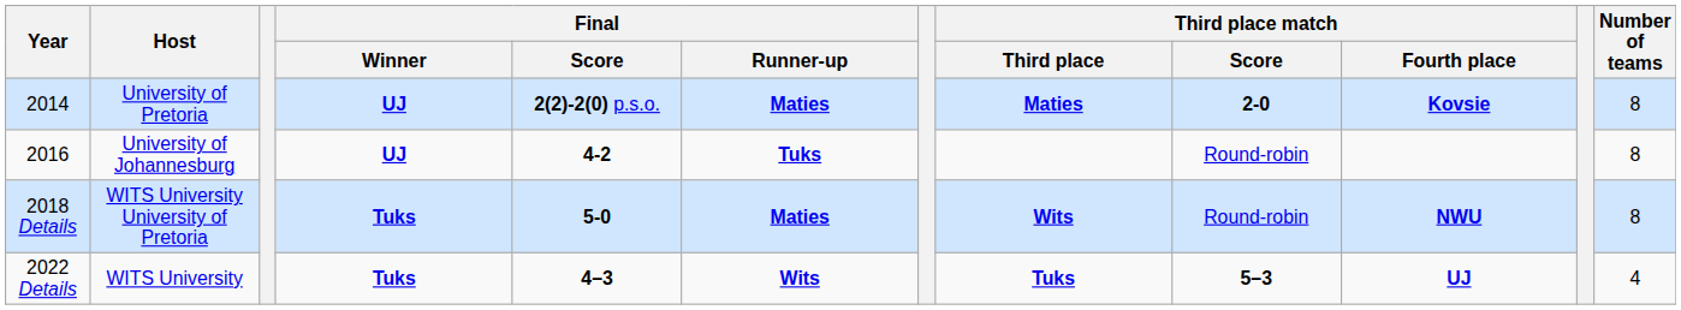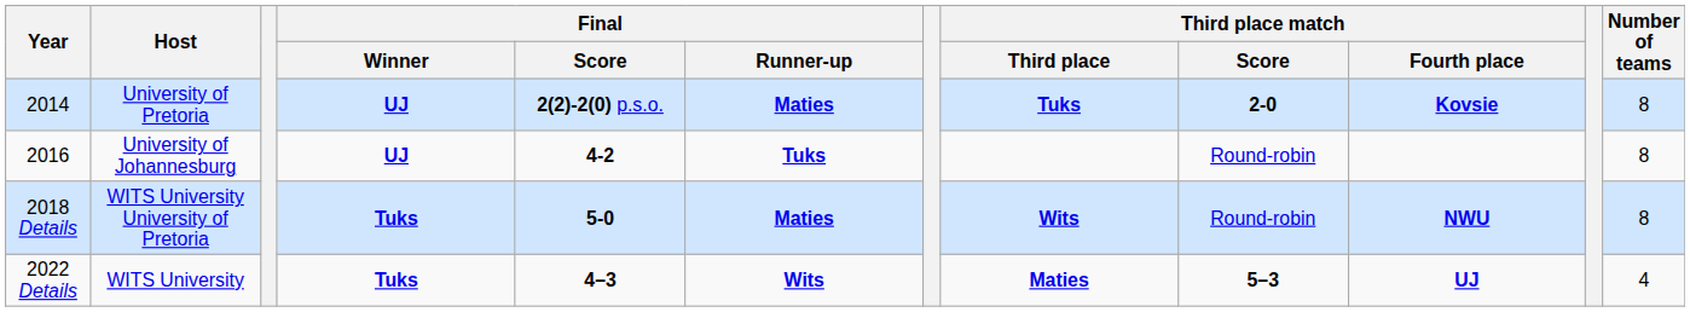 <table class="wikitable" style="text-align:center;width:100%; font-size:90%;">
 <tr>
 <th rowspan=2 width=5%>Year</th>
 <th rowspan=2 width=10%>Host</th>
 <th width=1% rowspan=14></th>
 <th colspan=3>Final</th>
 <th width=1% rowspan=14></th>
 <th colspan=3>Third place match</th>
 <th width=1% rowspan=14></th>
 <th width=4% rowspan=2>Number of teams</th>
 </tr>
 <tr>
 <th width=14%>Winner</th>
 <th width=10%>Score</th>
 <th width=14%>Runner-up</th>
 <th width=14%>Third place</th>
 <th width=10%>Score</th>
 <th width=14%>Fourth place</th>
 </tr>
 <tr bgcolor=#D0E6FF>
 <td>2014</td>
 <td><a href='#'>University of Pretoria</a></td>
 <td><strong><a href='#'>UJ</a></strong></td>
 <td><strong>2(2)-2(0)</strong> <a href='#'>p.s.o.</a></td>
 <td><strong><a href='#'>Maties</a></strong></td>
-<td><strong><a href='#'>Maties</a></strong></td>
+<td><strong><a href='#'>Tuks</a></strong></td>
 <td><strong>2-0</strong></td>
 <td><strong><a href='#'>Kovsie</a></strong></td>
 <td>8</td>
 </tr>
 <tr>
 <td>2016</td>
 <td><a href='#'>University of Johannesburg</a></td>
 <td><strong><a href='#'>UJ</a></strong></td>
 <td><strong>4-2</strong></td>
 <td><strong><a href='#'>Tuks</a></strong></td>
 <td></td>
 <td><a href='#'>Round-robin</a></td>
 <td></td>
 <td>8</td>
 </tr>
 <tr bgcolor=#D0E6FF>
 <td>2018<br><em><a href='#'>Details</a></em></td>
 <td><a href='#'>WITS University</a><br><a href='#'>University of Pretoria</a></td>
 <td><strong><a href='#'>Tuks</a></strong></td>
 <td><strong>5-0</strong></td>
 <td><strong><a href='#'>Maties</a></strong></td>
 <td><strong><a href='#'>Wits</a></strong></td>
 <td><a href='#'>Round-robin</a></td>
 <td><strong><a href='#'>NWU</a></strong></td>
 <td>8</td>
 </tr>
 <tr>
 <td>2022<br><em><a href='#'>Details</a></em></td>
 <td><a href='#'>WITS University</a></td>
 <td><strong><a href='#'>Tuks</a></strong></td>
 <td><strong>4–3</strong></td>
 <td><strong><a href='#'>Wits</a></strong></td>
-<td><strong><a href='#'>Tuks</a></strong></td>
+<td><strong><a href='#'>Maties</a></strong></td>
 <td><strong>5–3</strong></td>
 <td><strong><a href='#'>UJ</a></strong></td>
 <td>4</td>
 </tr>
 </table>
